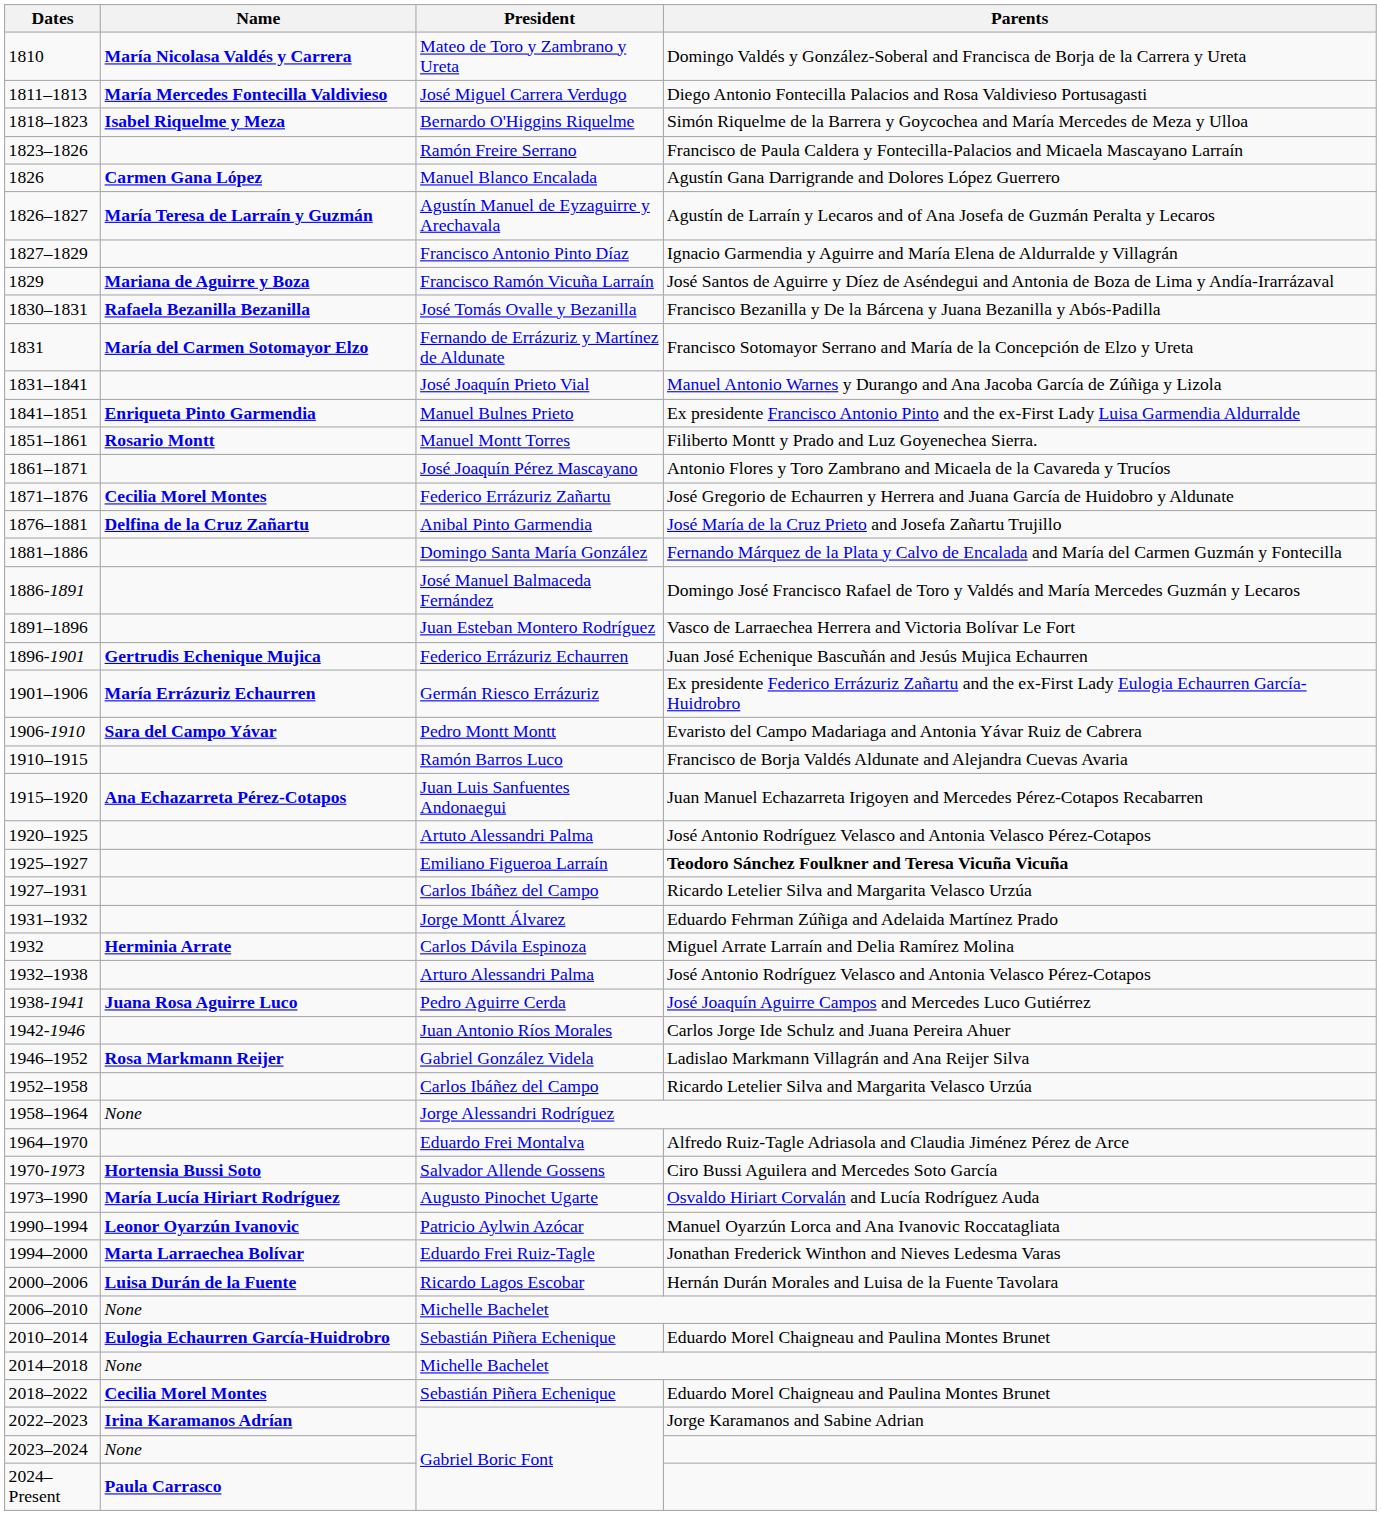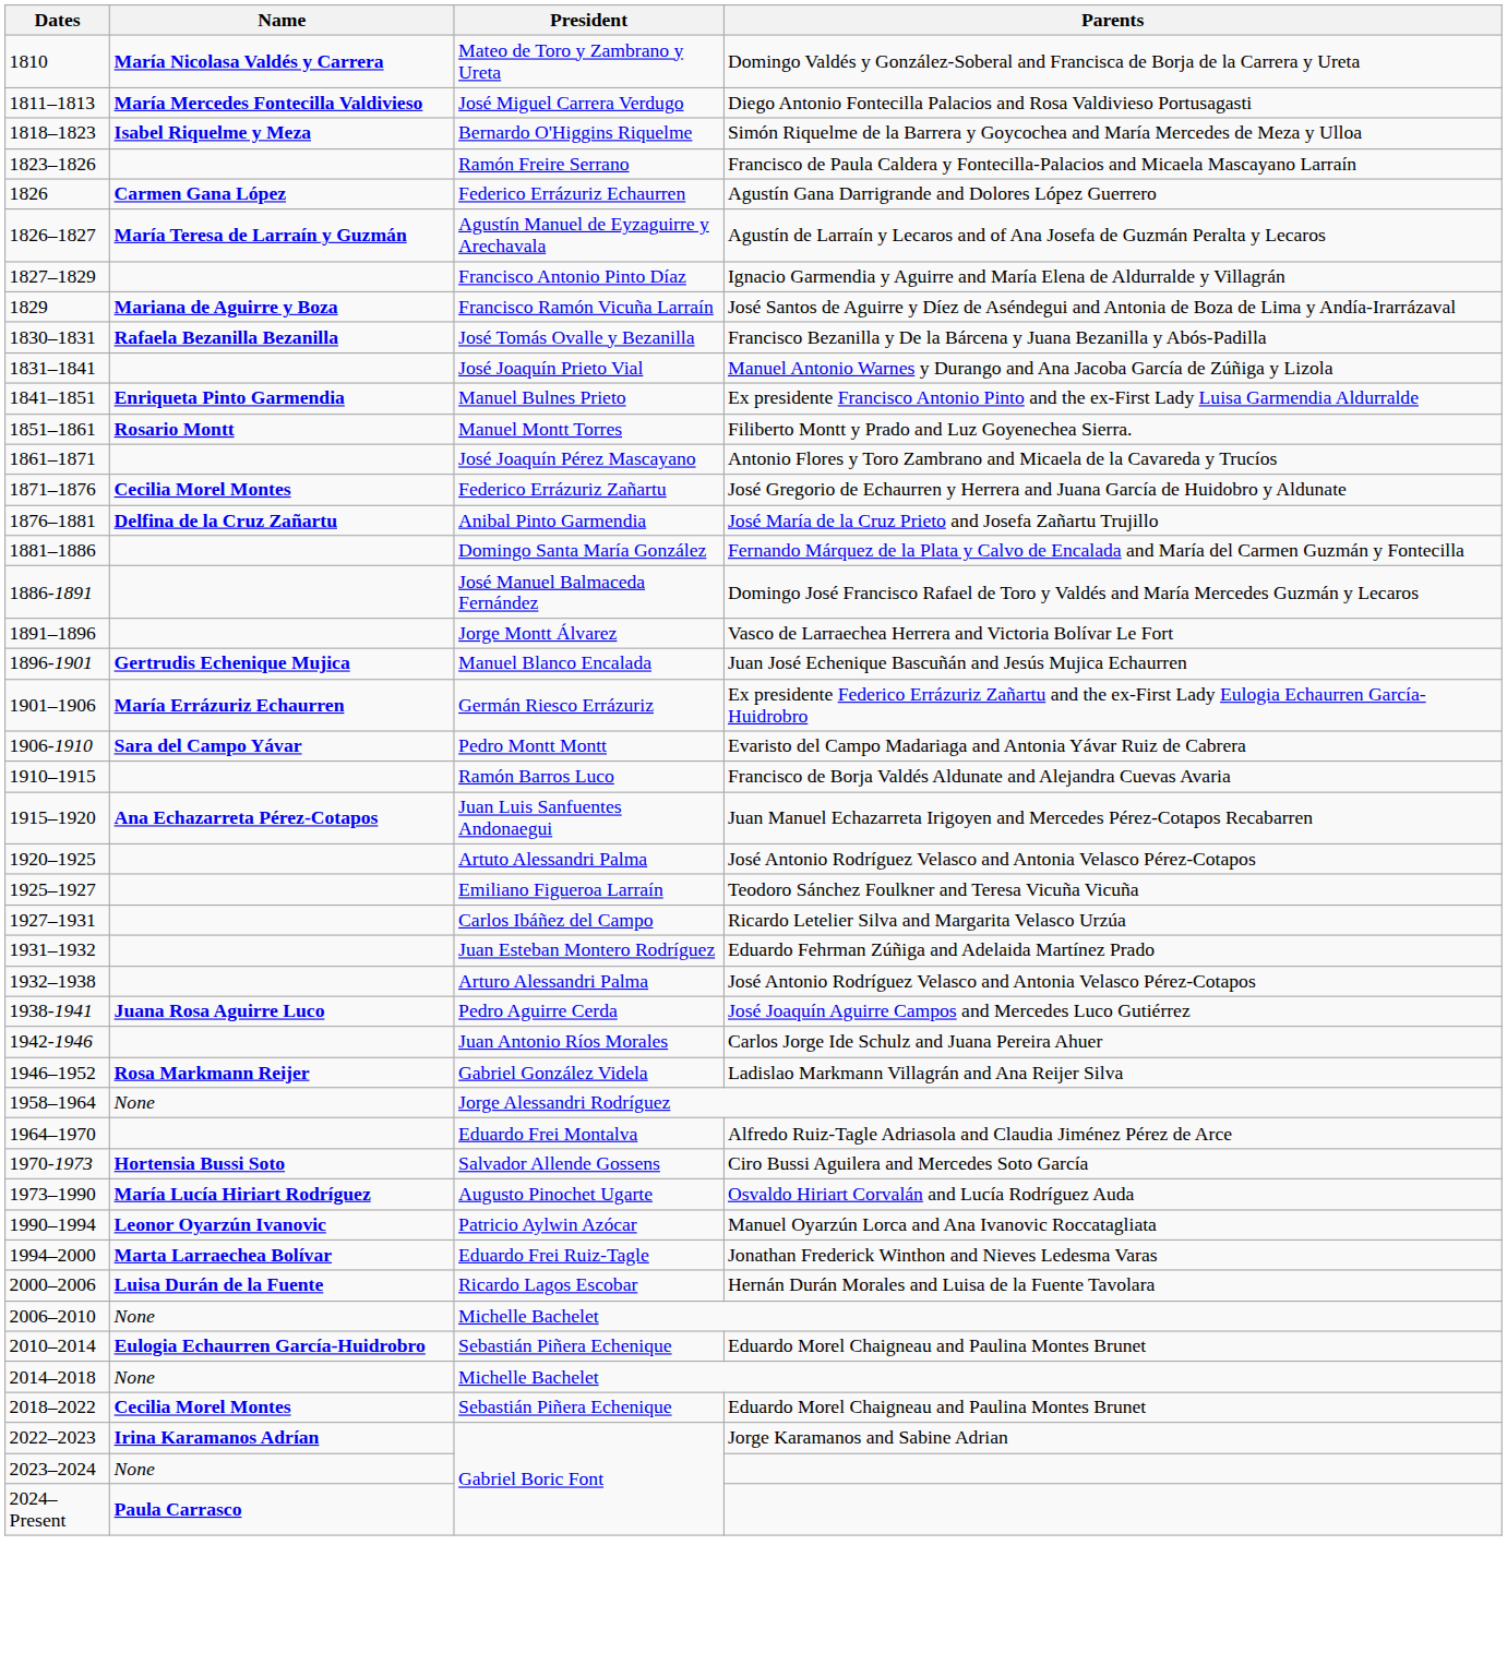 <table class="wikitable">
 <tr>
 <th width=7%>Dates</th>
 <th width=23%>Name</th>
 <th width=18%>President</th>
 <th width=53%>Parents</th>
 </tr>
 <tr>
 <td>1810</td>
 <td><strong><a href='#'>María Nicolasa Valdés y Carrera</a></strong></td>
 <td><a href='#'>Mateo de Toro y Zambrano y Ureta</a></td>
 <td>Domingo Valdés y González-Soberal and Francisca de Borja de la Carrera y Ureta</td>
 </tr>
 <tr>
 <td>1811–1813</td>
 <td><strong><a href='#'>María Mercedes Fontecilla Valdivieso</a></strong></td>
 <td><a href='#'>José Miguel Carrera Verdugo</a></td>
 <td>Diego Antonio Fontecilla Palacios and Rosa Valdivieso Portusagasti</td>
 </tr>
 <tr>
 <td>1818–1823</td>
 <td><strong><a href='#'>Isabel Riquelme y Meza</a></strong> </td>
 <td><a href='#'>Bernardo O'Higgins Riquelme</a></td>
 <td>Simón Riquelme de la Barrera y Goycochea and María Mercedes de Meza y Ulloa</td>
 </tr>
 <tr>
 <td>1823–1826</td>
 <td><strong></strong></td>
 <td><a href='#'>Ramón Freire Serrano</a></td>
 <td>Francisco de Paula Caldera y Fontecilla-Palacios and Micaela Mascayano Larraín</td>
 </tr>
 <tr>
 <td>1826</td>
 <td><strong><a href='#'>Carmen Gana López</a></strong></td>
-<td><a href='#'>Manuel Blanco Encalada</a></td>
+<td><a href='#'>Federico Errázuriz Echaurren</a></td>
 <td>Agustín Gana Darrigrande and Dolores López Guerrero</td>
 </tr>
 <tr>
 <td>1826–1827</td>
 <td><strong><a href='#'>María Teresa de Larraín y Guzmán</a></strong></td>
 <td><a href='#'>Agustín Manuel de Eyzaguirre y Arechavala</a></td>
 <td>Agustín de Larraín y Lecaros and of Ana Josefa de Guzmán Peralta y Lecaros</td>
 </tr>
 <tr>
 <td>1827–1829</td>
 <td><strong></strong></td>
 <td><a href='#'>Francisco Antonio Pinto Díaz</a></td>
 <td>Ignacio Garmendia y Aguirre and María Elena de Aldurralde y Villagrán</td>
 </tr>
 <tr>
 <td>1829</td>
 <td><strong><a href='#'>Mariana de Aguirre y Boza</a></strong></td>
 <td><a href='#'>Francisco Ramón Vicuña Larraín</a></td>
 <td>José Santos de Aguirre y Díez de Aséndegui and Antonia de Boza de Lima y Andía-Irarrázaval</td>
 </tr>
 <tr>
 <td>1830–1831</td>
 <td><strong><a href='#'>Rafaela Bezanilla Bezanilla</a></strong></td>
 <td><a href='#'>José Tomás Ovalle y Bezanilla</a></td>
 <td>Francisco  Bezanilla y De la Bárcena y Juana Bezanilla y Abós-Padilla</td>
-</tr>
-<tr>
-<td>1831</td>
-<td><strong><a href='#'>María del Carmen Sotomayor Elzo</a></strong></td>
-<td><a href='#'>Fernando de Errázuriz y Martínez de Aldunate</a></td>
-<td>Francisco Sotomayor Serrano and María de la Concepción de Elzo y Ureta</td>
 </tr>
 <tr>
 <td>1831–1841</td>
 <td><strong></strong></td>
 <td><a href='#'>José Joaquín Prieto Vial</a></td>
 <td><a href='#'>Manuel Antonio Warnes</a> y Durango and Ana Jacoba García de Zúñiga y Lizola</td>
 </tr>
 <tr>
 <td>1841–1851</td>
 <td><strong><a href='#'>Enriqueta Pinto Garmendia</a></strong></td>
 <td><a href='#'>Manuel Bulnes Prieto</a></td>
 <td>Ex presidente  <a href='#'>Francisco Antonio Pinto</a> and the ex-First Lady <a href='#'>Luisa Garmendia Aldurralde</a></td>
 </tr>
 <tr>
 <td>1851–1861</td>
 <td><strong><a href='#'>Rosario Montt</a></strong></td>
 <td><a href='#'>Manuel Montt Torres</a></td>
 <td>Filiberto Montt y Prado and Luz Goyenechea Sierra.</td>
 </tr>
 <tr>
 <td>1861–1871</td>
 <td><strong></strong></td>
 <td><a href='#'>José Joaquín Pérez Mascayano</a></td>
 <td>Antonio Flores y Toro Zambrano and Micaela de la Cavareda y Trucíos</td>
 </tr>
 <tr>
 <td>1871–1876</td>
 <td><strong><a href='#'>Cecilia Morel Montes</a></strong></td>
 <td><a href='#'>Federico Errázuriz Zañartu</a></td>
 <td>José Gregorio de Echaurren y Herrera and Juana García de Huidobro y Aldunate</td>
 </tr>
 <tr>
 <td>1876–1881</td>
 <td><strong><a href='#'>Delfina de la Cruz Zañartu</a></strong></td>
 <td><a href='#'>Anibal Pinto Garmendia</a></td>
 <td><a href='#'>José María de la Cruz Prieto</a> and Josefa Zañartu Trujillo</td>
 </tr>
 <tr>
 <td>1881–1886</td>
 <td><strong></strong></td>
 <td><a href='#'>Domingo Santa María González</a></td>
 <td><a href='#'>Fernando Márquez de la Plata y Calvo de Encalada</a> and María del Carmen Guzmán y Fontecilla</td>
 </tr>
 <tr>
 <td>1886-<em>1891</em></td>
 <td><strong></strong></td>
 <td><a href='#'>José Manuel Balmaceda Fernández</a></td>
 <td>Domingo José Francisco Rafael de Toro y Valdés and María Mercedes Guzmán y Lecaros</td>
 </tr>
 <tr>
 <td>1891–1896</td>
 <td><strong></strong></td>
-<td><a href='#'>Juan Esteban Montero Rodríguez</a></td>
+<td><a href='#'>Jorge Montt Álvarez</a></td>
 <td>Vasco de Larraechea Herrera and Victoria Bolívar Le Fort</td>
 </tr>
 <tr>
 <td>1896-<em>1901</em></td>
 <td><strong><a href='#'>Gertrudis Echenique Mujica</a></strong></td>
-<td><a href='#'>Federico Errázuriz Echaurren</a></td>
+<td><a href='#'>Manuel Blanco Encalada</a></td>
 <td>Juan José Echenique Bascuñán and Jesús Mujica Echaurren</td>
 </tr>
 <tr>
 <td>1901–1906</td>
 <td><strong><a href='#'>María Errázuriz Echaurren</a></strong></td>
 <td><a href='#'>Germán Riesco Errázuriz</a></td>
 <td>Ex presidente <a href='#'>Federico Errázuriz Zañartu</a> and the ex-First Lady <a href='#'>Eulogia Echaurren García-Huidrobro</a></td>
 </tr>
 <tr>
 <td>1906-<em>1910</em></td>
 <td><strong><a href='#'>Sara del Campo Yávar</a></strong></td>
 <td><a href='#'>Pedro Montt Montt</a></td>
 <td>Evaristo del Campo Madariaga and Antonia Yávar Ruiz de Cabrera</td>
 </tr>
 <tr>
 <td>1910–1915</td>
 <td><strong></strong></td>
 <td><a href='#'>Ramón Barros Luco</a></td>
 <td>Francisco de Borja Valdés Aldunate and Alejandra Cuevas Avaria</td>
 </tr>
 <tr>
 <td>1915–1920</td>
 <td><strong><a href='#'>Ana Echazarreta Pérez-Cotapos</a></strong></td>
 <td><a href='#'>Juan Luis Sanfuentes Andonaegui</a></td>
 <td>Juan Manuel Echazarreta Irigoyen and Mercedes Pérez-Cotapos Recabarren</td>
 </tr>
 <tr>
 <td>1920–1925</td>
 <td><strong></strong></td>
 <td><a href='#'>Artuto Alessandri Palma</a></td>
 <td>José Antonio Rodríguez Velasco and Antonia Velasco Pérez-Cotapos</td>
 </tr>
 <tr>
 <td>1925–1927</td>
 <td><strong></strong></td>
 <td><a href='#'>Emiliano Figueroa Larraín</a></td>
-<td><strong>Teodoro Sánchez Foulkner and Teresa Vicuña Vicuña</strong></td>
+<td>Teodoro Sánchez Foulkner and Teresa Vicuña Vicuña</td>
 </tr>
 <tr>
 <td>1927–1931</td>
 <td><strong></strong></td>
 <td><a href='#'>Carlos Ibáñez del Campo</a></td>
 <td>Ricardo Letelier Silva and Margarita Velasco Urzúa</td>
 </tr>
 <tr>
 <td>1931–1932</td>
 <td><strong></strong></td>
-<td><a href='#'>Jorge Montt Álvarez</a></td>
+<td><a href='#'>Juan Esteban Montero Rodríguez</a></td>
 <td>Eduardo Fehrman Zúñiga and Adelaida Martínez Prado</td>
-</tr>
-<tr>
-<td>1932</td>
-<td><strong><a href='#'>Herminia Arrate</a></strong></td>
-<td><a href='#'>Carlos Dávila Espinoza</a></td>
-<td>Miguel Arrate Larraín and Delia Ramírez Molina</td>
 </tr>
 <tr>
 <td>1932–1938</td>
 <td><strong></strong></td>
 <td><a href='#'>Arturo Alessandri Palma</a></td>
 <td>José Antonio Rodríguez Velasco and Antonia Velasco Pérez-Cotapos</td>
 </tr>
 <tr>
 <td>1938-<em>1941</em></td>
 <td><strong><a href='#'>Juana Rosa Aguirre Luco</a></strong></td>
 <td><a href='#'>Pedro Aguirre Cerda</a></td>
 <td><a href='#'>José Joaquín Aguirre Campos</a> and Mercedes Luco Gutiérrez</td>
 </tr>
 <tr>
 <td>1942-<em>1946</em></td>
 <td><strong></strong></td>
 <td><a href='#'>Juan Antonio Ríos Morales</a></td>
 <td>Carlos Jorge Ide Schulz and Juana Pereira Ahuer</td>
 </tr>
 <tr>
 <td>1946–1952</td>
 <td><strong><a href='#'>Rosa Markmann Reijer</a></strong></td>
 <td><a href='#'>Gabriel González Videla</a></td>
 <td>Ladislao Markmann Villagrán and Ana Reijer Silva</td>
-</tr>
-<tr>
-<td>1952–1958</td>
-<td><strong></strong></td>
-<td><a href='#'>Carlos Ibáñez del Campo</a></td>
-<td>Ricardo Letelier Silva and Margarita Velasco Urzúa</td>
 </tr>
 <tr>
 <td>1958–1964</td>
 <td><em>None</em></td>
 <td colspan="2"><a href='#'>Jorge Alessandri Rodríguez</a></td>
 </tr>
 <tr>
 <td>1964–1970</td>
 <td><strong></strong></td>
 <td><a href='#'>Eduardo Frei Montalva</a></td>
 <td>Alfredo Ruiz-Tagle Adriasola and Claudia Jiménez Pérez de Arce</td>
 </tr>
 <tr>
 <td>1970-<em>1973</em></td>
 <td><strong><a href='#'>Hortensia Bussi Soto</a></strong></td>
 <td><a href='#'>Salvador Allende Gossens</a></td>
 <td>Ciro Bussi Aguilera and Mercedes Soto García</td>
 </tr>
 <tr>
 <td>1973–1990</td>
 <td><strong><a href='#'>María Lucía Hiriart Rodríguez</a></strong></td>
 <td><a href='#'>Augusto Pinochet Ugarte</a></td>
 <td><a href='#'>Osvaldo Hiriart Corvalán</a> and Lucía Rodríguez Auda</td>
 </tr>
 <tr>
 <td>1990–1994</td>
 <td><strong><a href='#'>Leonor Oyarzún Ivanovic</a></strong></td>
 <td><a href='#'>Patricio Aylwin Azócar</a></td>
 <td>Manuel Oyarzún Lorca and Ana Ivanovic Roccatagliata</td>
 </tr>
 <tr>
 <td>1994–2000</td>
 <td><strong><a href='#'>Marta Larraechea Bolívar</a></strong></td>
 <td><a href='#'>Eduardo Frei Ruiz-Tagle</a></td>
 <td>Jonathan Frederick Winthon and Nieves Ledesma Varas</td>
 </tr>
 <tr>
 <td>2000–2006</td>
 <td><strong><a href='#'>Luisa Durán de la Fuente</a></strong></td>
 <td><a href='#'>Ricardo Lagos Escobar</a></td>
 <td>Hernán Durán Morales and Luisa de la Fuente Tavolara</td>
 </tr>
 <tr>
 <td>2006–2010</td>
 <td><em>None</em></td>
 <td colspan=2><a href='#'>Michelle Bachelet</a></td>
 </tr>
 <tr>
 <td>2010–2014</td>
 <td><strong><a href='#'>Eulogia Echaurren García-Huidrobro</a></strong></td>
 <td><a href='#'>Sebastián Piñera Echenique</a></td>
 <td>Eduardo Morel Chaigneau and Paulina Montes Brunet</td>
 </tr>
 <tr>
 <td>2014–2018</td>
 <td><em>None</em></td>
 <td colspan=2><a href='#'>Michelle Bachelet</a></td>
 </tr>
 <tr>
 <td>2018–2022</td>
 <td><strong><a href='#'>Cecilia Morel Montes</a></strong></td>
 <td><a href='#'>Sebastián Piñera Echenique</a></td>
 <td>Eduardo Morel Chaigneau and Paulina Montes Brunet</td>
 </tr>
 <tr>
 <td>2022–2023</td>
 <td><strong><a href='#'>Irina Karamanos Adrían</a></strong></td>
 <td rowspan="3"><a href='#'>Gabriel Boric Font</a></td>
 <td>Jorge Karamanos and Sabine Adrian</td>
 </tr>
 <tr>
 <td>2023–2024</td>
 <td><em>None</em></td>
 <td></td>
 </tr>
 <tr>
 <td>2024–Present</td>
 <td><strong><a href='#'>Paula Carrasco</a></strong></td>
 <td></td>
 </tr>
 </table>
